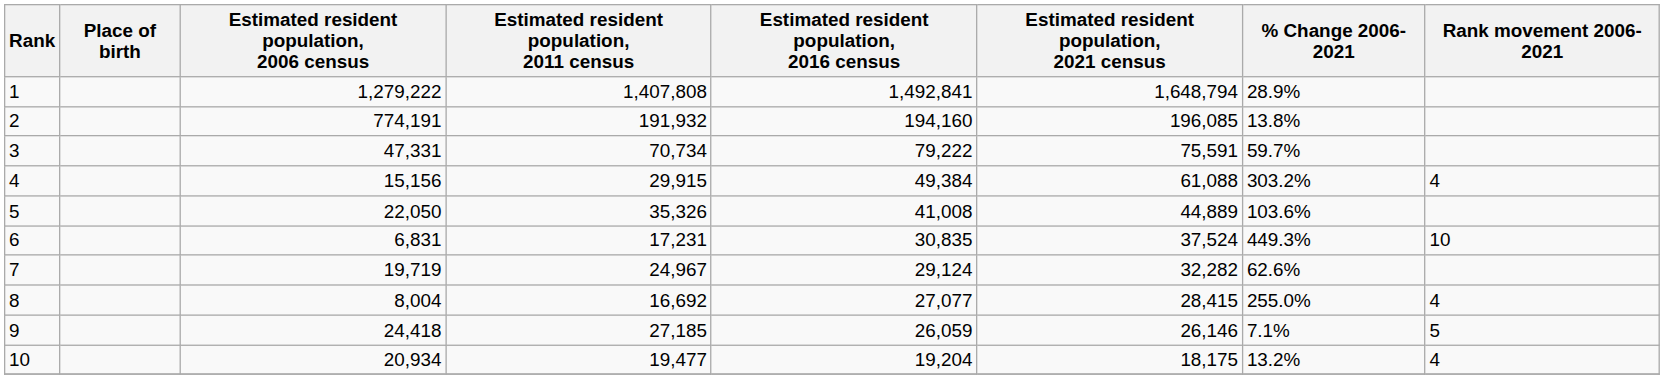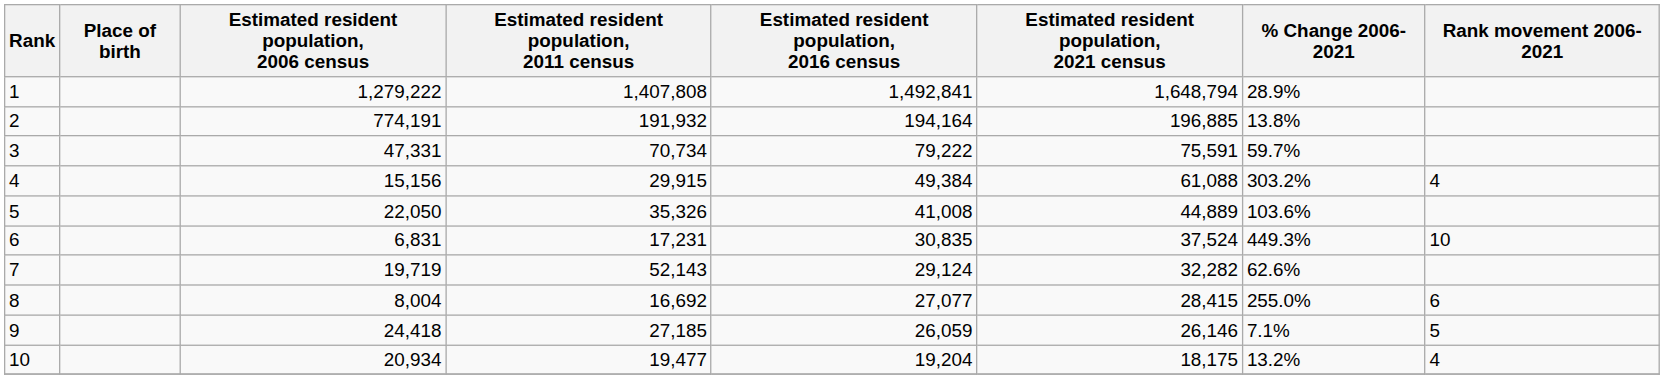 <table class="wikitable sortable" style="font-size:90%; width:100%;">
 <tr>
 <th>Rank</th>
 <th>Place of birth</th>
 <th>Estimated resident population, <br> 2006 census</th>
 <th>Estimated resident population, <br> 2011 census </th>
 <th>Estimated resident population, <br> 2016 census</th>
 <th>Estimated resident population, <br> 2021 census</th>
 <th>% Change 2006-2021</th>
 <th>Rank movement 2006-2021</th>
 </tr>
 <tr>
 <td>1</td>
 <td></td>
 <td style="text-align: right;">1,279,222</td>
 <td style="text-align: right;">1,407,808</td>
 <td style="text-align: right;">1,492,841</td>
 <td style="text-align: right;">1,648,794</td>
 <td> 28.9%</td>
 <td></td>
 </tr>
 <tr>
 <td>2</td>
 <td></td>
 <td style="text-align: right;">774,191</td>
 <td style="text-align: right;">191,932</td>
-<td style="text-align: right;">194,160</td>
-<td style="text-align: right;">196,085</td>
+<td style="text-align: right;">194,164</td>
+<td style="text-align: right;">196,885</td>
 <td> 13.8%</td>
 <td></td>
 </tr>
 <tr>
 <td>3</td>
 <td></td>
 <td style="text-align: right;">47,331</td>
 <td style="text-align: right;">70,734</td>
 <td style="text-align: right;">79,222</td>
 <td style="text-align: right;">75,591</td>
 <td> 59.7%</td>
 <td></td>
 </tr>
 <tr>
 <td>4</td>
 <td></td>
 <td style="text-align: right;">15,156</td>
 <td style="text-align: right;">29,915</td>
 <td style="text-align: right;">49,384</td>
 <td style="text-align: right;">61,088</td>
 <td> 303.2%</td>
 <td> 4</td>
 </tr>
 <tr>
 <td>5</td>
 <td></td>
 <td style="text-align: right;">22,050</td>
 <td style="text-align: right;">35,326</td>
 <td style="text-align: right;">41,008</td>
 <td style="text-align: right;">44,889</td>
 <td> 103.6%</td>
 <td></td>
 </tr>
 <tr>
 <td>6</td>
 <td></td>
 <td style="text-align: right;">6,831</td>
 <td style="text-align: right;">17,231</td>
 <td style="text-align: right;">30,835</td>
 <td style="text-align: right;">37,524</td>
 <td> 449.3%</td>
 <td> 10</td>
 </tr>
 <tr>
 <td>7</td>
 <td></td>
 <td style="text-align: right;">19,719</td>
-<td style="text-align: right;">24,967</td>
+<td style="text-align: right;">52,143</td>
 <td style="text-align: right;">29,124</td>
 <td style="text-align: right;">32,282</td>
 <td> 62.6%</td>
 <td></td>
 </tr>
 <tr>
 <td>8</td>
 <td></td>
 <td style="text-align: right;">8,004</td>
 <td style="text-align: right;">16,692</td>
 <td style="text-align: right;">27,077</td>
 <td style="text-align: right;">28,415</td>
 <td> 255.0%</td>
-<td> 4</td>
+<td> 6</td>
 </tr>
 <tr>
 <td>9</td>
 <td></td>
 <td style="text-align: right;">24,418</td>
 <td style="text-align: right;">27,185</td>
 <td style="text-align: right;">26,059</td>
 <td style="text-align: right;">26,146</td>
 <td> 7.1%</td>
 <td> 5</td>
 </tr>
 <tr>
 <td>10</td>
 <td></td>
 <td style="text-align: right;">20,934</td>
 <td style="text-align: right;">19,477</td>
 <td style="text-align: right;">19,204</td>
 <td style="text-align: right;">18,175</td>
 <td> 13.2%</td>
 <td> 4</td>
 </tr>
 <tr>
 </tr>
 </table>
